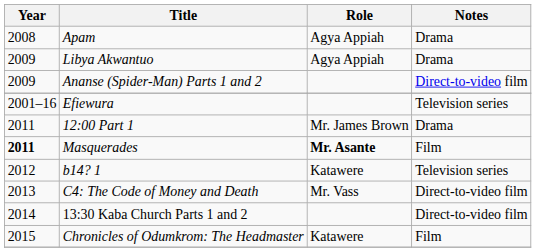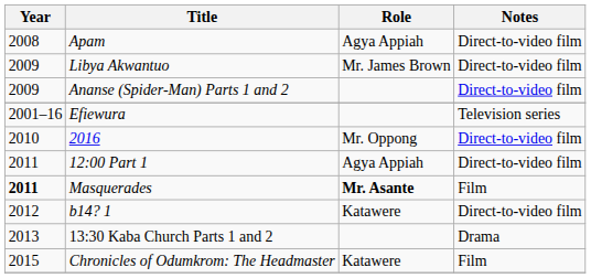 <table class="wikitable sortable">
 <tr>
 <th>Year</th>
 <th>Title</th>
 <th>Role</th>
 <th class="unsortable">Notes</th>
 </tr>
 <tr>
 <td>2008</td>
 <td><em>Apam</em></td>
 <td>Agya Appiah</td>
-<td>Drama</td>
+<td>Direct-to-video film</td>
 </tr>
 <tr>
 <td>2009</td>
 <td><em>Libya Akwantuo</em></td>
-<td>Agya Appiah</td>
-<td>Drama</td>
+<td>Mr. James Brown</td>
+<td>Direct-to-video film</td>
 </tr>
 <tr>
 <td>2009</td>
 <td><em>Ananse (Spider-Man) Parts 1 and 2</em></td>
 <td></td>
 <td><a href='#'>Direct-to-video</a> film</td>
 </tr>
 <tr>
 </tr>
 <tr>
 <td>2001–16</td>
 <td><em>Efiewura</em></td>
 <td></td>
 <td>Television series</td>
 </tr>
 <tr>
+<td>2010</td>
+<td><em><a href='#'>2016</a></em></td>
+<td>Mr. Oppong</td>
+<td><a href='#'>Direct-to-video</a> film</td>
+</tr>
+<tr>
 <td>2011</td>
 <td><em>12:00 Part 1</em></td>
-<td>Mr. James Brown</td>
-<td>Drama</td>
+<td>Agya Appiah</td>
+<td>Direct-to-video film</td>
 </tr>
 <tr>
 <td><strong>2011</strong></td>
 <td><em>Masquerades</em></td>
 <td><strong>Mr. Asante</strong></td>
 <td>Film</td>
 </tr>
 <tr>
 <td>2012</td>
 <td><em>b14? 1</em></td>
 <td>Katawere</td>
-<td>Television series</td>
+<td>Direct-to-video film</td>
 </tr>
 <tr>
 <td>2013</td>
-<td><em>C4: The Code of Money and Death</em></td>
-<td>Mr. Vass</td>
-<td>Direct-to-video film</td>
-</tr>
-<tr>
-<td>2014</td>
 <td>13:30 Kaba Church Parts 1 and 2</td>
 <td></td>
-<td>Direct-to-video film</td>
+<td>Drama</td>
 </tr>
 <tr>
 <td>2015</td>
 <td><em>Chronicles of Odumkrom: The Headmaster</em></td>
 <td>Katawere</td>
 <td>Film</td>
 </tr>
 <tr>
 </tr>
 </table>
